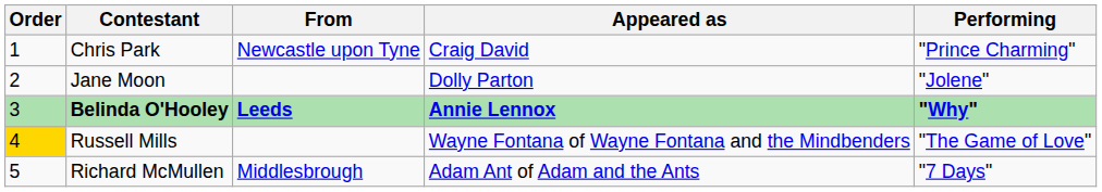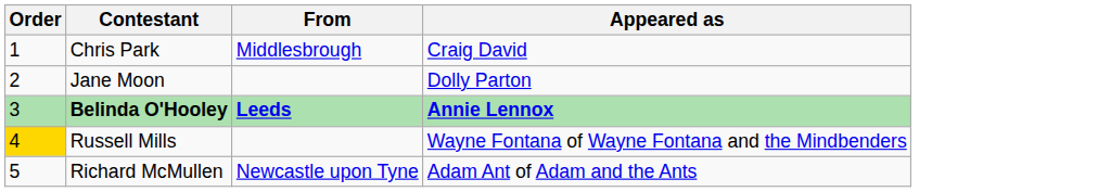 <table class="wikitable">
 <tr>
 <th>Order</th>
 <th>Contestant</th>
 <th>From</th>
 <th>Appeared as</th>
-<th>Performing</th>
 </tr>
 <tr>
 <td>1</td>
 <td>Chris Park</td>
-<td><a href='#'>Newcastle upon Tyne</a></td>
+<td><a href='#'>Middlesbrough</a></td>
 <td><a href='#'>Craig David</a></td>
-<td>"<a href='#'>Prince Charming</a>"</td>
 </tr>
 <tr>
 <td>2</td>
 <td>Jane Moon</td>
 <td></td>
 <td><a href='#'>Dolly Parton</a></td>
-<td>"<a href='#'>Jolene</a>"</td>
 </tr>
 <tr style="background:#ACE1AF;">
 <td>3</td>
 <td><strong>Belinda O'Hooley</strong></td>
 <td><strong><a href='#'>Leeds</a></strong></td>
 <td><strong><a href='#'>Annie Lennox</a></strong></td>
-<td><strong>"<a href='#'>Why</a>"</strong></td>
 </tr>
 <tr>
 <td style="background: gold;">4</td>
 <td>Russell Mills</td>
 <td></td>
 <td><a href='#'>Wayne Fontana</a> of <a href='#'>Wayne Fontana</a> and <a href='#'>the Mindbenders</a></td>
-<td>"<a href='#'>The Game of Love</a>"</td>
 </tr>
 <tr>
 <td>5</td>
 <td>Richard McMullen</td>
-<td><a href='#'>Middlesbrough</a></td>
+<td><a href='#'>Newcastle upon Tyne</a></td>
 <td><a href='#'>Adam Ant</a> of <a href='#'>Adam and the Ants</a></td>
-<td>"<a href='#'>7 Days</a>"</td>
 </tr>
 </table>
